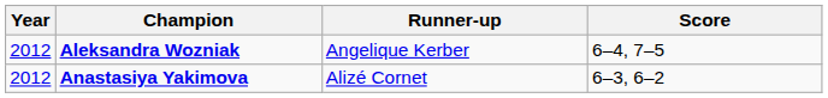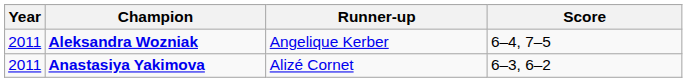 <table class="wikitable" style="font-size:90%">
 <tr>
 <th>Year</th>
 <th width="200">Champion</th>
 <th width="200">Runner-up</th>
 <th width="175">Score</th>
 </tr>
 <tr>
-<td><a href='#'>2012</a></td>
+<td><a href='#'>2011</a></td>
 <td> <strong><a href='#'>Aleksandra Wozniak</a></strong></td>
 <td> <a href='#'>Angelique Kerber</a></td>
 <td>6–4, 7–5</td>
 </tr>
 <tr>
-<td><a href='#'>2012</a></td>
+<td><a href='#'>2011</a></td>
 <td> <strong><a href='#'>Anastasiya Yakimova</a></strong></td>
 <td> <a href='#'>Alizé Cornet</a></td>
 <td>6–3, 6–2</td>
 </tr>
 </table>
